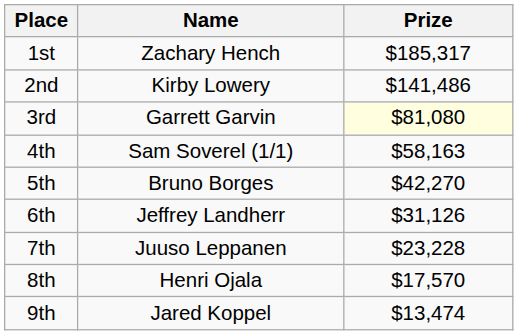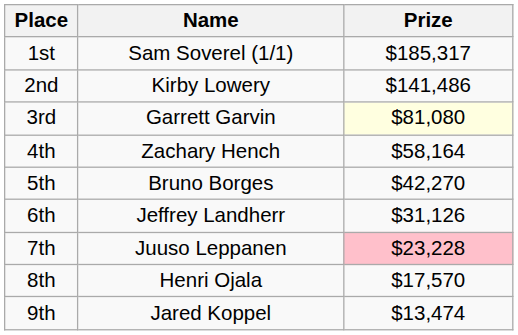 <table class="wikitable">
 <tr>
 <th width="50">Place</th>
 <th width="200">Name</th>
 <th width="125">Prize</th>
 </tr>
 <tr>
 <td align = "center">1st</td>
-<td align = "center">Zachary Hench</td>
+<td align = "center">Sam Soverel (1/1)</td>
 <td align = "center">$185,317</td>
 </tr>
 <tr>
 <td align = "center">2nd</td>
 <td align = "center">Kirby Lowery</td>
 <td align = "center">$141,486</td>
 </tr>
 <tr>
 <td align = "center">3rd</td>
 <td align = "center">Garrett Garvin</td>
 <td align = "center" style="background: lightyellow;">$81,080</td>
 </tr>
 <tr>
 <td align = "center">4th</td>
-<td align = "center">Sam Soverel (1/1)</td>
-<td align = "center">$58,163</td>
+<td align = "center">Zachary Hench</td>
+<td align = "center">$58,164</td>
 </tr>
 <tr>
 <td align = "center">5th</td>
 <td align = "center">Bruno Borges</td>
 <td align = "center">$42,270</td>
 </tr>
 <tr>
 <td align = "center">6th</td>
 <td align = "center">Jeffrey Landherr</td>
 <td align = "center">$31,126</td>
 </tr>
 <tr>
 <td align = "center">7th</td>
 <td align = "center">Juuso Leppanen</td>
-<td align = "center">$23,228</td>
+<td align = "center" style="background: pink;">$23,228</td>
 </tr>
 <tr>
 <td align = "center">8th</td>
 <td align = "center">Henri Ojala</td>
 <td align = "center">$17,570</td>
 </tr>
 <tr>
 <td align = "center">9th</td>
 <td align = "center">Jared Koppel</td>
 <td align = "center">$13,474</td>
 </tr>
 </table>
